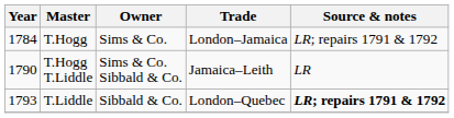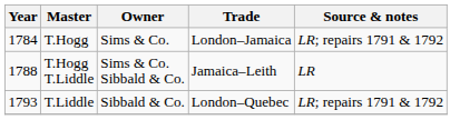 <table class=" wikitable">
 <tr>
 <th>Year</th>
 <th>Master</th>
 <th>Owner</th>
 <th>Trade</th>
 <th>Source & notes</th>
 </tr>
 <tr>
 <td>1784</td>
 <td>T.Hogg</td>
 <td>Sims & Co.</td>
 <td>London–Jamaica</td>
 <td><em>LR</em>; repairs 1791 & 1792</td>
 </tr>
 <tr>
-<td>1790</td>
+<td>1788</td>
 <td>T.Hogg<br>T.Liddle</td>
 <td>Sims & Co.<br>Sibbald & Co.</td>
 <td>Jamaica–Leith</td>
 <td><em>LR</em></td>
 </tr>
 <tr>
 <td>1793</td>
 <td>T.Liddle</td>
 <td>Sibbald & Co.</td>
 <td>London–Quebec</td>
-<td><strong><em>LR</em>; repairs 1791 & 1792</strong></td>
+<td><em>LR</em>; repairs 1791 & 1792</td>
 </tr>
 <tr>
 </tr>
 </table>
